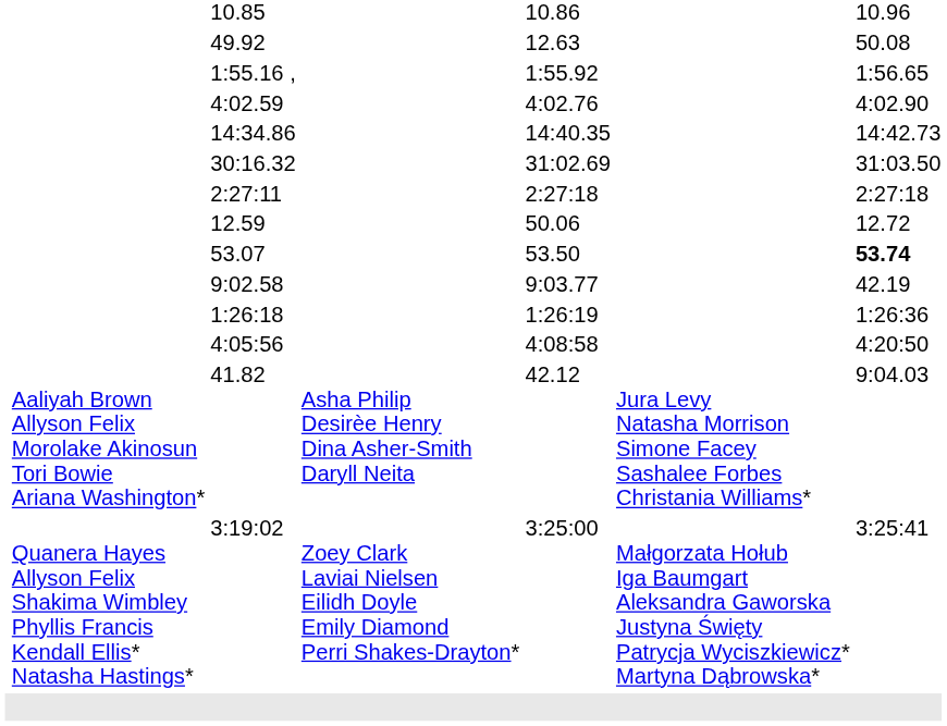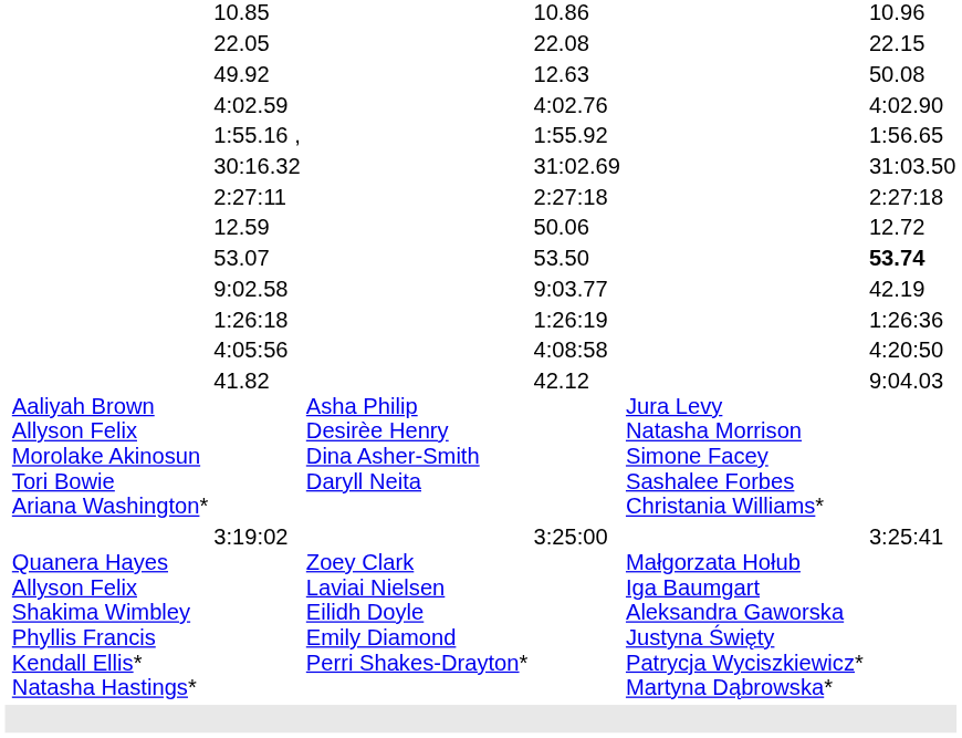 <table>
 <tr>
 <td></td>
 <td></td>
 <td>10.85 </td>
 <td></td>
 <td>10.86 </td>
 <td></td>
 <td>10.96</td>
 </tr>
 <tr>
 <td></td>
 <td></td>
+<td>22.05 </td>
+<td></td>
+<td>22.08 </td>
+<td></td>
+<td>22.15</td>
+</tr>
+<tr>
+<td></td>
+<td></td>
 <td>49.92 </td>
 <td></td>
 <td>12.63 </td>
 <td></td>
 <td>50.08</td>
-</tr>
-<tr>
-<td></td>
-<td></td>
-<td>1:55.16 , </td>
-<td></td>
-<td>1:55.92</td>
-<td></td>
-<td>1:56.65</td>
 </tr>
 <tr>
 <td></td>
 <td></td>
 <td>4:02.59</td>
 <td></td>
 <td>4:02.76</td>
 <td></td>
 <td>4:02.90</td>
 </tr>
 <tr>
 <td></td>
 <td></td>
-<td>14:34.86</td>
+<td>1:55.16 , </td>
 <td></td>
-<td>14:40.35 </td>
+<td>1:55.92</td>
 <td></td>
-<td>14:42.73</td>
+<td>1:56.65</td>
 </tr>
 <tr>
 <td></td>
 <td></td>
 <td>30:16.32 </td>
 <td></td>
 <td>31:02.69 </td>
 <td></td>
 <td>31:03.50 </td>
 </tr>
 <tr>
 <td></td>
 <td></td>
 <td>2:27:11</td>
 <td></td>
 <td>2:27:18</td>
 <td></td>
 <td>2:27:18</td>
 </tr>
 <tr>
 <td></td>
 <td></td>
 <td>12.59</td>
 <td></td>
 <td>50.06 </td>
 <td></td>
 <td>12.72</td>
 </tr>
 <tr>
 <td></td>
 <td></td>
 <td>53.07</td>
 <td></td>
 <td>53.50</td>
 <td></td>
 <td><strong>53.74 </strong></td>
 </tr>
 <tr>
 <td></td>
 <td></td>
 <td>9:02.58 </td>
 <td></td>
 <td>9:03.77 </td>
 <td></td>
 <td>42.19 </td>
 </tr>
 <tr>
 <td></td>
 <td></td>
 <td>1:26:18 </td>
 <td></td>
 <td>1:26:19 </td>
 <td></td>
 <td>1:26:36 </td>
 </tr>
 <tr>
 <td></td>
 <td></td>
 <td>4:05:56 </td>
 <td></td>
 <td>4:08:58 </td>
 <td></td>
 <td>4:20:50</td>
 </tr>
 <tr valign="top">
 <td></td>
 <td valign=top><br><a href='#'>Aaliyah Brown</a><br><a href='#'>Allyson Felix</a><br><a href='#'>Morolake Akinosun</a><br><a href='#'>Tori Bowie</a><br><a href='#'>Ariana Washington</a>*</td>
 <td>41.82 </td>
 <td valign=top><br> <a href='#'>Asha Philip</a><br><a href='#'>Desirèe Henry</a><br><a href='#'>Dina Asher-Smith</a><br><a href='#'>Daryll Neita</a></td>
 <td>42.12</td>
 <td valign=top><br><a href='#'>Jura Levy</a><br><a href='#'>Natasha Morrison</a><br><a href='#'>Simone Facey</a><br><a href='#'>Sashalee Forbes</a><br><a href='#'>Christania Williams</a>*</td>
 <td>9:04.03</td>
 </tr>
 <tr valign="top">
 <td></td>
 <td><br><a href='#'>Quanera Hayes</a><br><a href='#'>Allyson Felix</a><br><a href='#'>Shakima Wimbley</a><br><a href='#'>Phyllis Francis</a><br><a href='#'>Kendall Ellis</a>*<br><a href='#'>Natasha Hastings</a>*</td>
 <td>3:19:02 </td>
 <td><br><a href='#'>Zoey Clark</a><br><a href='#'>Laviai Nielsen</a><br><a href='#'>Eilidh Doyle</a><br><a href='#'>Emily Diamond</a><br><a href='#'>Perri Shakes-Drayton</a>*</td>
 <td>3:25:00</td>
 <td><br><a href='#'>Małgorzata Hołub</a><br><a href='#'>Iga Baumgart</a><br><a href='#'>Aleksandra Gaworska</a><br><a href='#'>Justyna Święty</a><br><a href='#'>Patrycja Wyciszkiewicz</a>*<br><a href='#'>Martyna Dąbrowska</a>*</td>
 <td>3:25:41 </td>
 </tr>
 <tr style="background:#e8e8e8;">
 <td colspan=7><br></td>
 </tr>
 </table>
